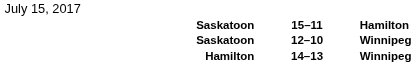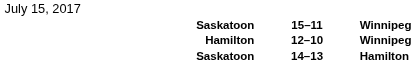 <table style="width:100%;" cellspacing="1">
 <tr>
 <th width=25%></th>
 <th width=2%></th>
 <th width=6%></th>
 <th width=2%></th>
 <th width=25%></th>
 </tr>
 <tr>
 <td>July 15, 2017</td>
 </tr>
 <tr style=font-size:90%>
 <td align=right><strong>Saskatoon </strong></td>
 <td></td>
 <td align=center><strong>15–11</strong></td>
 <td></td>
-<td><strong> Hamilton</strong></td>
+<td><strong> Winnipeg</strong></td>
 <td></td>
 </tr>
 <tr style=font-size:90%>
-<td align=right><strong>Saskatoon </strong></td>
+<td align=right><strong>Hamilton </strong></td>
 <td></td>
 <td align=center><strong>12–10</strong></td>
 <td></td>
 <td><strong> Winnipeg</strong></td>
 <td></td>
 </tr>
 <tr style=font-size:90%>
-<td align=right><strong>Hamilton </strong></td>
+<td align=right><strong>Saskatoon </strong></td>
 <td></td>
 <td align=center><strong>14–13</strong></td>
 <td></td>
-<td><strong> Winnipeg</strong></td>
+<td><strong> Hamilton</strong></td>
 <td></td>
 </tr>
 </table>
